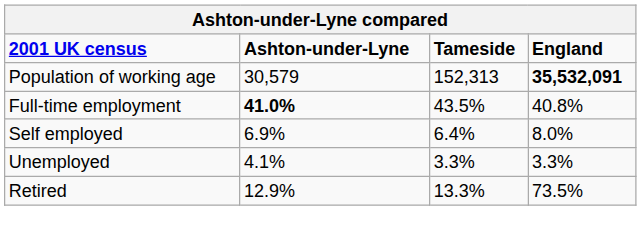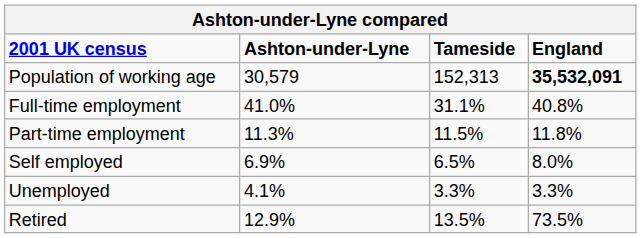 <table class="wikitable" style="float: right; margin-left: 1em; width: 40%; font-size: 90%;" cellspacing="5">
 <tr>
 <th colspan="4"><strong>Ashton-under-Lyne compared</strong></th>
 </tr>
 <tr>
 <td><strong><a href='#'>2001 UK census</a></strong></td>
 <td><strong>Ashton-under-Lyne</strong></td>
 <td><strong>Tameside</strong></td>
 <td><strong>England</strong></td>
 </tr>
 <tr>
 <td>Population of working age</td>
 <td>30,579</td>
 <td>152,313</td>
 <td><strong>35,532,091</strong></td>
 </tr>
 <tr>
 <td>Full-time employment</td>
-<td><strong>41.0%</strong></td>
-<td>43.5%</td>
+<td>41.0%</td>
+<td>31.1%</td>
 <td>40.8%</td>
+</tr>
+<tr>
+<td>Part-time employment</td>
+<td>11.3%</td>
+<td>11.5%</td>
+<td>11.8%</td>
 </tr>
 <tr>
 <td>Self employed</td>
 <td>6.9%</td>
-<td>6.4%</td>
+<td>6.5%</td>
 <td>8.0%</td>
 </tr>
 <tr>
 <td>Unemployed</td>
 <td>4.1%</td>
 <td>3.3%</td>
 <td>3.3%</td>
 </tr>
 <tr>
 <td>Retired</td>
 <td>12.9%</td>
-<td>13.3%</td>
+<td>13.5%</td>
 <td>73.5%</td>
 </tr>
 </table>
